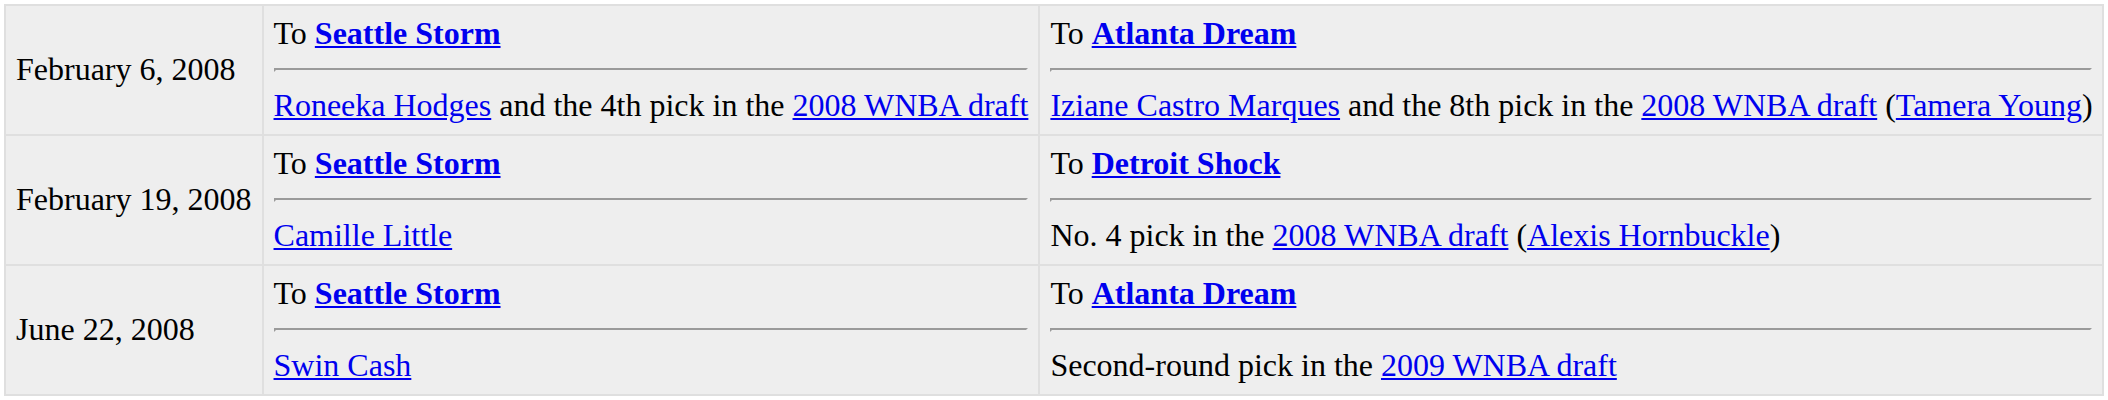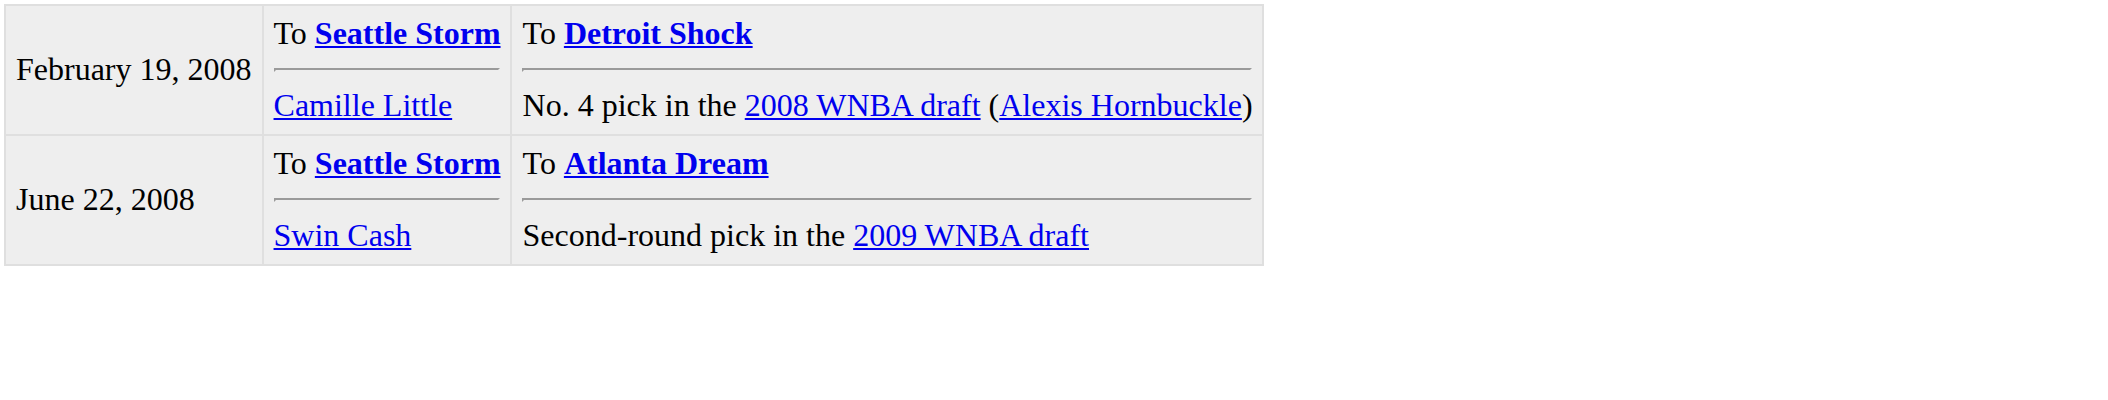 <table border=1 style="border-collapse:collapse" bordercolor="#DFDFDF"  cellpadding="5">
 <tr>
-</tr>
-<tr bgcolor="eeeeee">
-<td>February 6, 2008<br></td>
-<td valign="top">To <strong><a href='#'>Seattle Storm</a></strong> <hr><a href='#'>Roneeka Hodges</a> and the 4th pick in the <a href='#'>2008 WNBA draft</a></td>
-<td valign="top">To <strong><a href='#'>Atlanta Dream</a></strong> <hr><a href='#'>Iziane Castro Marques</a> and the 8th pick in the <a href='#'>2008 WNBA draft</a> (<a href='#'>Tamera Young</a>)</td>
 </tr>
 <tr bgcolor="eeeeee">
 <td>February 19, 2008<br></td>
 <td valign="top">To <strong><a href='#'>Seattle Storm</a></strong> <hr><a href='#'>Camille Little</a></td>
 <td valign="top">To <strong><a href='#'>Detroit Shock</a></strong> <hr>No. 4 pick in the <a href='#'>2008 WNBA draft</a> (<a href='#'>Alexis Hornbuckle</a>)</td>
 </tr>
 <tr bgcolor="eeeeee">
 <td>June 22, 2008<br></td>
 <td valign="top">To <strong><a href='#'>Seattle Storm</a></strong> <hr><a href='#'>Swin Cash</a></td>
 <td valign="top">To <strong><a href='#'>Atlanta Dream</a></strong> <hr>Second-round pick in the <a href='#'>2009 WNBA draft</a></td>
 </tr>
 </table>
